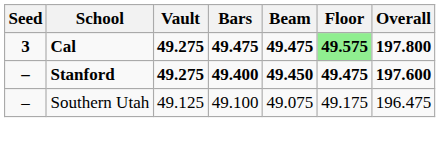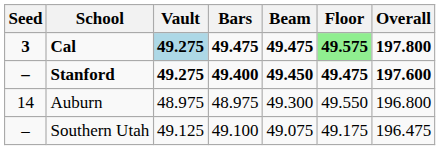 <table class="wikitable" style="white-space:nowrap; font-size:95%; text-align:center">
 <tr>
 <th>Seed</th>
 <th>School</th>
 <th>Vault</th>
 <th>Bars</th>
 <th>Beam</th>
 <th>Floor</th>
 <th>Overall</th>
 </tr>
 <tr>
 <td><strong>3</strong></td>
 <td align=left><strong>Cal</strong></td>
-<td><strong>49.275</strong></td>
+<td style="background: lightblue;"><strong>49.275</strong></td>
 <td><strong>49.475</strong></td>
 <td><strong>49.475</strong></td>
 <td style="background: lightgreen;"><strong>49.575</strong></td>
 <td><strong>197.800</strong></td>
 </tr>
 <tr>
 <td><strong>–</strong></td>
 <td align=left><strong>Stanford</strong></td>
 <td><strong>49.275</strong></td>
 <td><strong>49.400</strong></td>
 <td><strong>49.450</strong></td>
 <td><strong>49.475</strong></td>
 <td><strong>197.600</strong></td>
 </tr>
 <tr>
+<td>14</td>
+<td align=left>Auburn</td>
+<td>48.975</td>
+<td>48.975</td>
+<td>49.300</td>
+<td>49.550</td>
+<td>196.800</td>
+</tr>
+<tr>
 <td>–</td>
 <td align=left>Southern Utah</td>
 <td>49.125</td>
 <td>49.100</td>
 <td>49.075</td>
 <td>49.175</td>
 <td>196.475</td>
 </tr>
 </table>
